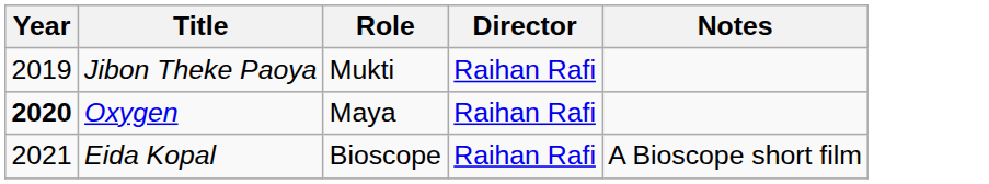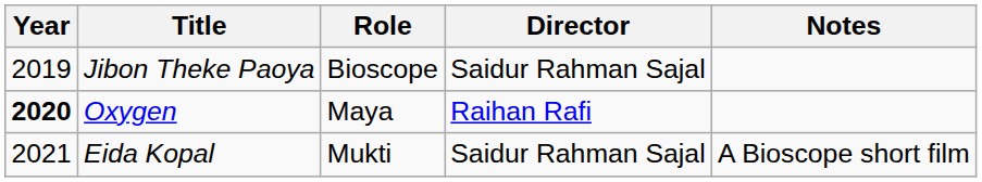 <table class="wikitable sortable">
 <tr>
 <th>Year</th>
 <th>Title</th>
 <th>Role</th>
 <th>Director</th>
 <th>Notes</th>
 </tr>
 <tr>
 <td>2019</td>
 <td><em>Jibon Theke Paoya</em></td>
-<td>Mukti</td>
-<td><a href='#'>Raihan Rafi</a></td>
+<td>Bioscope</td>
+<td>Saidur Rahman Sajal</td>
 <td></td>
 </tr>
 <tr>
 <td><strong>2020</strong></td>
 <td><em><a href='#'>Oxygen</a></em></td>
 <td>Maya</td>
 <td><a href='#'>Raihan Rafi</a></td>
 <td></td>
 </tr>
 <tr>
 <td>2021</td>
 <td><em>Eida Kopal</em></td>
-<td>Bioscope</td>
-<td><a href='#'>Raihan Rafi</a></td>
+<td>Mukti</td>
+<td>Saidur Rahman Sajal</td>
 <td>A Bioscope short film</td>
 </tr>
 </table>
